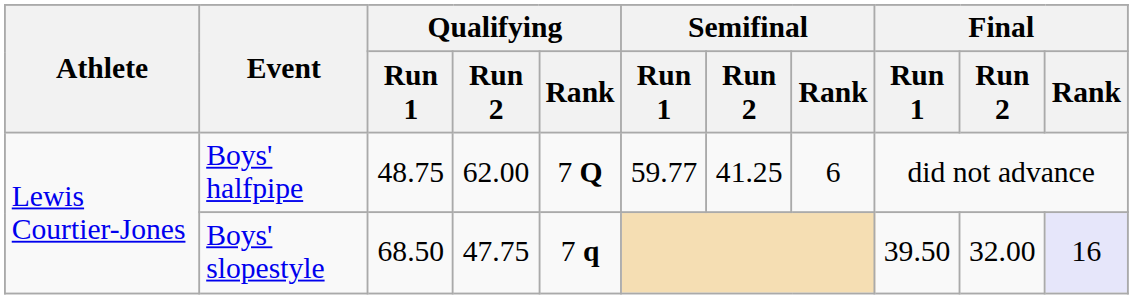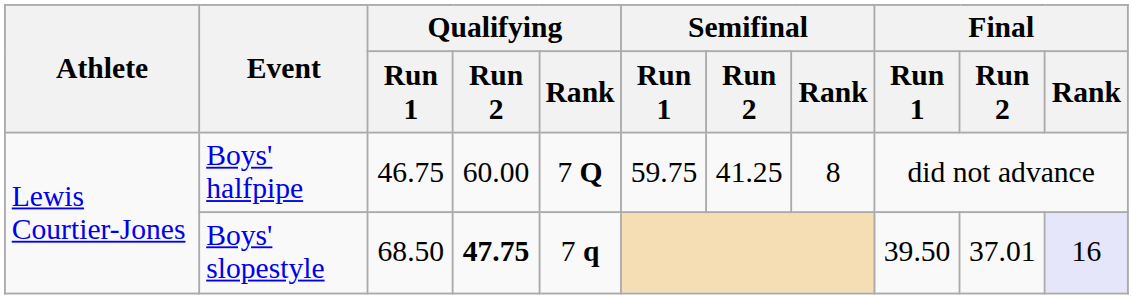 <table class="wikitable">
 <tr>
 <th rowspan="2">Athlete</th>
 <th rowspan="2">Event</th>
 <th colspan="3">Qualifying</th>
 <th colspan="3">Semifinal</th>
 <th colspan="3">Final</th>
 </tr>
 <tr>
 <th>Run 1</th>
 <th>Run 2</th>
 <th>Rank</th>
 <th>Run 1</th>
 <th>Run 2</th>
 <th>Rank</th>
 <th>Run 1</th>
 <th>Run 2</th>
 <th>Rank</th>
 </tr>
 <tr>
 <td rowspan="2"><a href='#'>Lewis Courtier-Jones</a></td>
 <td><a href='#'>Boys' halfpipe</a></td>
-<td align="center">48.75</td>
-<td align="center">62.00</td>
+<td align="center">46.75</td>
+<td align="center">60.00</td>
 <td align="center">7 <strong>Q</strong></td>
-<td align="center">59.77</td>
+<td align="center">59.75</td>
 <td align="center">41.25</td>
-<td align="center">6</td>
+<td align="center">8</td>
 <td align="center" colspan=3>did not advance</td>
 </tr>
 <tr>
 <td><a href='#'>Boys' slopestyle</a></td>
 <td align="center">68.50</td>
-<td align="center">47.75</td>
+<td align="center"><strong>47.75</strong></td>
 <td align="center">7 <strong>q</strong></td>
 <td colspan=3 bgcolor="wheat"></td>
 <td align="center">39.50</td>
-<td align="center">32.00</td>
+<td align="center">37.01</td>
 <td align="center" style="background: lavender;">16</td>
 </tr>
 </table>
